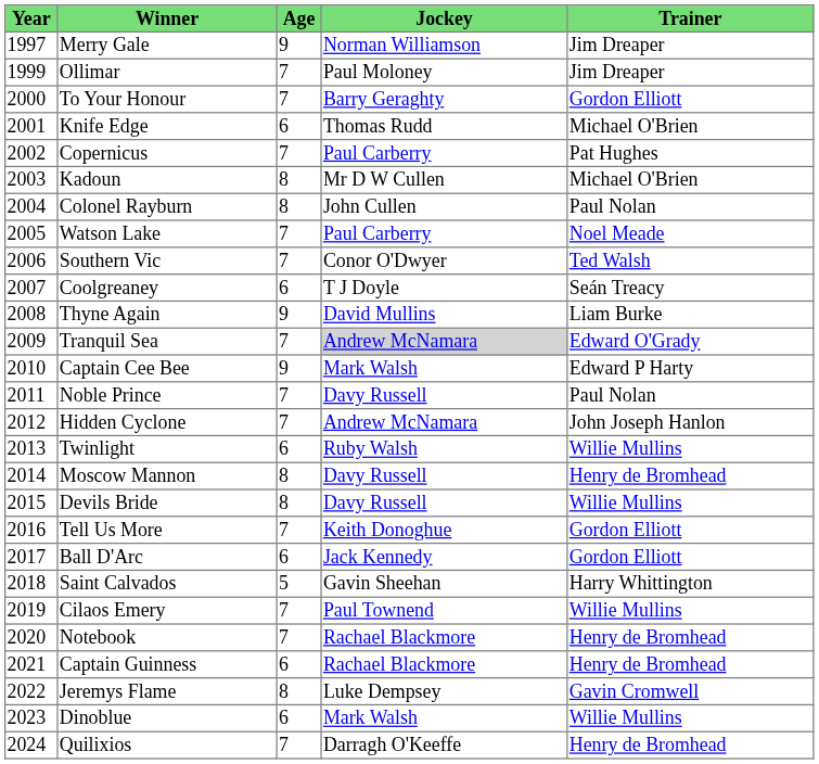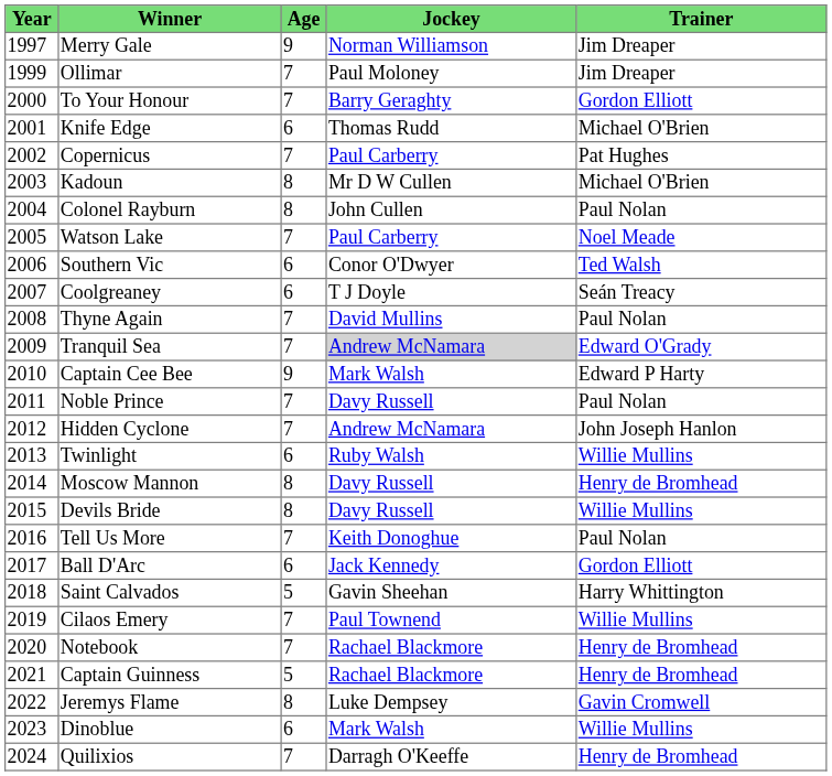 <table class = "sortable" | border="1" style="border-collapse: collapse; font-size:90%">
 <tr bgcolor="#77dd77" align="center">
 <th style="width:36px"><strong>Year</strong></th>
 <th style="width:160px"><strong>Winner</strong></th>
 <th style="width:30px"><strong>Age</strong></th>
 <th style="width:180px"><strong>Jockey</strong></th>
 <th style="width:180px"><strong>Trainer</strong></th>
 </tr>
 <tr>
 <td>1997</td>
 <td>Merry Gale</td>
 <td>9</td>
 <td><a href='#'>Norman Williamson</a></td>
 <td>Jim Dreaper</td>
 </tr>
 <tr>
 <td>1999</td>
 <td>Ollimar</td>
 <td>7</td>
 <td>Paul Moloney</td>
 <td>Jim Dreaper</td>
 </tr>
 <tr>
 <td>2000</td>
 <td>To Your Honour</td>
 <td>7</td>
 <td><a href='#'>Barry Geraghty</a></td>
 <td><a href='#'>Gordon Elliott</a></td>
 </tr>
 <tr>
 <td>2001</td>
 <td>Knife Edge</td>
 <td>6</td>
 <td>Thomas Rudd</td>
 <td>Michael O'Brien</td>
 </tr>
 <tr>
 <td>2002</td>
 <td>Copernicus</td>
 <td>7</td>
 <td><a href='#'>Paul Carberry</a></td>
 <td>Pat Hughes</td>
 </tr>
 <tr>
 <td>2003</td>
 <td>Kadoun</td>
 <td>8</td>
 <td>Mr D W Cullen</td>
 <td>Michael O'Brien</td>
 </tr>
 <tr>
 <td>2004</td>
 <td>Colonel Rayburn</td>
 <td>8</td>
 <td>John Cullen</td>
 <td>Paul Nolan</td>
 </tr>
 <tr>
 <td>2005</td>
 <td>Watson Lake</td>
 <td>7</td>
 <td><a href='#'>Paul Carberry</a></td>
 <td><a href='#'>Noel Meade</a></td>
 </tr>
 <tr>
 <td>2006</td>
 <td>Southern Vic</td>
-<td>7</td>
+<td>6</td>
 <td>Conor O'Dwyer</td>
 <td><a href='#'>Ted Walsh</a></td>
 </tr>
 <tr>
 <td>2007</td>
 <td>Coolgreaney</td>
 <td>6</td>
 <td>T J Doyle</td>
 <td>Seán Treacy</td>
 </tr>
 <tr>
 <td>2008</td>
 <td>Thyne Again</td>
-<td>9</td>
+<td>7</td>
 <td><a href='#'>David Mullins</a></td>
-<td>Liam Burke</td>
+<td>Paul Nolan</td>
 </tr>
 <tr>
 <td>2009</td>
 <td>Tranquil Sea</td>
 <td>7</td>
 <td style="background: lightgrey;"><a href='#'>Andrew McNamara</a></td>
 <td><a href='#'>Edward O'Grady</a></td>
 </tr>
 <tr>
 <td>2010</td>
 <td>Captain Cee Bee</td>
 <td>9</td>
 <td><a href='#'>Mark Walsh</a></td>
 <td>Edward P Harty</td>
 </tr>
 <tr>
 <td>2011</td>
 <td>Noble Prince</td>
 <td>7</td>
 <td><a href='#'>Davy Russell</a></td>
 <td>Paul Nolan</td>
 </tr>
 <tr>
 <td>2012</td>
 <td>Hidden Cyclone</td>
 <td>7</td>
 <td><a href='#'>Andrew McNamara</a></td>
 <td>John Joseph Hanlon</td>
 </tr>
 <tr>
 <td>2013</td>
 <td>Twinlight</td>
 <td>6</td>
 <td><a href='#'>Ruby Walsh</a></td>
 <td><a href='#'>Willie Mullins</a></td>
 </tr>
 <tr>
 <td>2014</td>
 <td>Moscow Mannon</td>
 <td>8</td>
 <td><a href='#'>Davy Russell</a></td>
 <td><a href='#'>Henry de Bromhead</a></td>
 </tr>
 <tr>
 <td>2015</td>
 <td>Devils Bride</td>
 <td>8</td>
 <td><a href='#'>Davy Russell</a></td>
 <td><a href='#'>Willie Mullins</a></td>
 </tr>
 <tr>
 <td>2016</td>
 <td>Tell Us More</td>
 <td>7</td>
 <td><a href='#'>Keith Donoghue</a></td>
-<td><a href='#'>Gordon Elliott</a></td>
+<td>Paul Nolan</td>
 </tr>
 <tr>
 <td>2017</td>
 <td>Ball D'Arc</td>
 <td>6</td>
 <td><a href='#'>Jack Kennedy</a></td>
 <td><a href='#'>Gordon Elliott</a></td>
 </tr>
 <tr>
 <td>2018</td>
 <td>Saint Calvados</td>
 <td>5</td>
 <td>Gavin Sheehan</td>
 <td>Harry Whittington</td>
 </tr>
 <tr>
 <td>2019</td>
 <td>Cilaos Emery</td>
 <td>7</td>
 <td><a href='#'>Paul Townend</a></td>
 <td><a href='#'>Willie Mullins</a></td>
 </tr>
 <tr>
 <td>2020</td>
 <td>Notebook</td>
 <td>7</td>
 <td><a href='#'>Rachael Blackmore</a></td>
 <td><a href='#'>Henry de Bromhead</a></td>
 </tr>
 <tr>
 <td>2021</td>
 <td>Captain Guinness</td>
-<td>6</td>
+<td>5</td>
 <td><a href='#'>Rachael Blackmore</a></td>
 <td><a href='#'>Henry de Bromhead</a></td>
 </tr>
 <tr>
 <td>2022</td>
 <td>Jeremys Flame</td>
 <td>8</td>
 <td>Luke Dempsey</td>
 <td><a href='#'>Gavin Cromwell</a></td>
 </tr>
 <tr>
 <td>2023</td>
 <td>Dinoblue</td>
 <td>6</td>
 <td><a href='#'>Mark Walsh</a></td>
 <td><a href='#'>Willie Mullins</a></td>
 </tr>
 <tr>
 <td>2024</td>
 <td>Quilixios</td>
 <td>7</td>
 <td>Darragh O'Keeffe</td>
 <td><a href='#'>Henry de Bromhead</a></td>
 </tr>
 </table>
